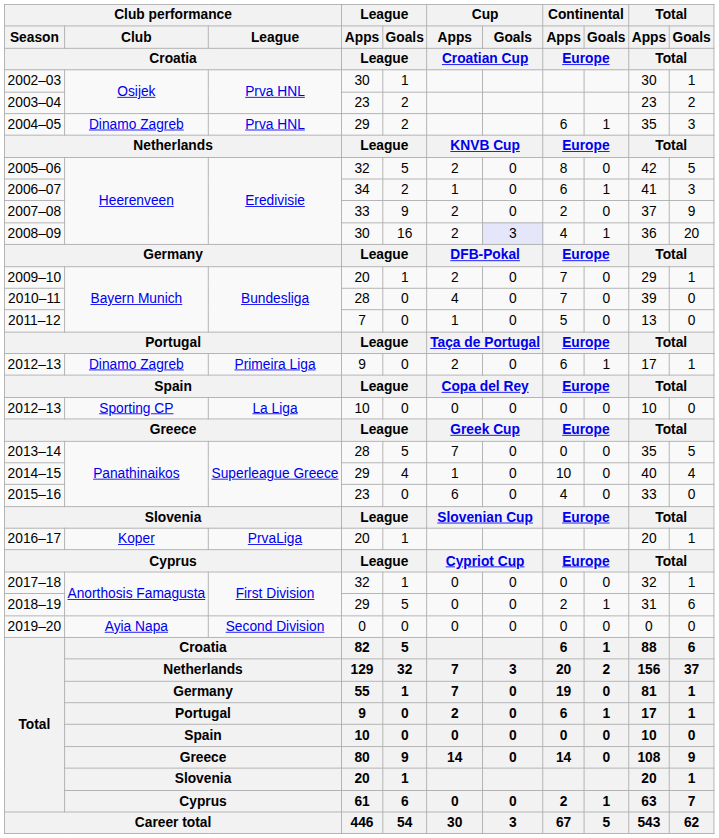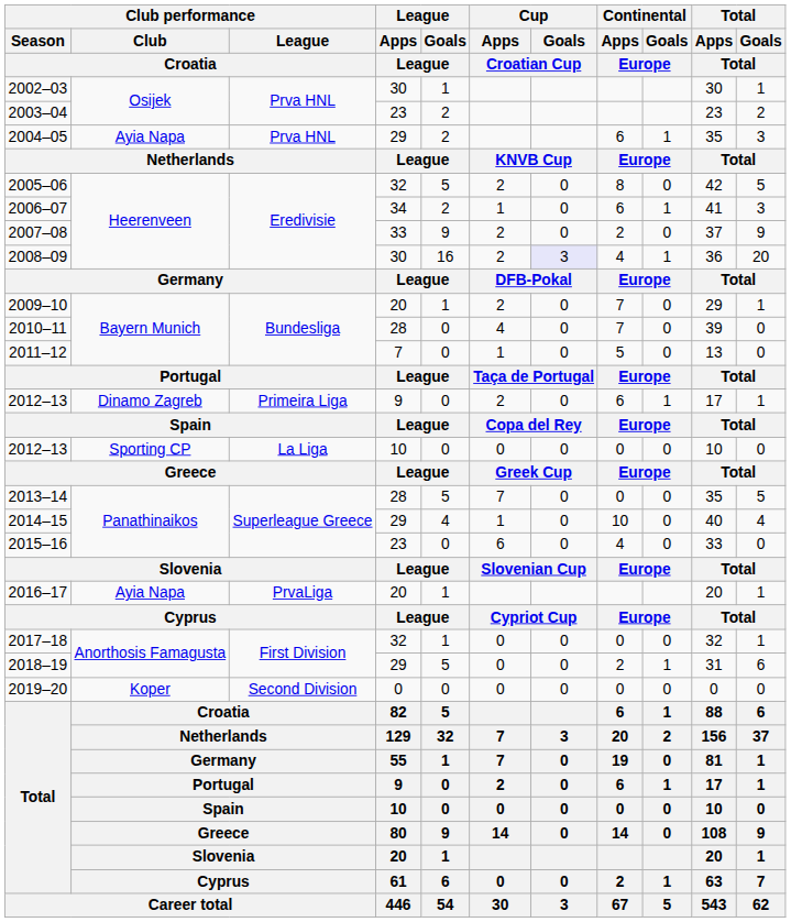 <table class="wikitable" style="text-align:center">
 <tr>
 <th colspan=3>Club performance</th>
 <th colspan=2>League</th>
 <th colspan=2>Cup</th>
 <th colspan=2>Continental</th>
 <th colspan=2>Total</th>
 </tr>
 <tr>
 <th>Season</th>
 <th>Club</th>
 <th>League</th>
 <th>Apps</th>
 <th>Goals</th>
 <th>Apps</th>
 <th>Goals</th>
 <th>Apps</th>
 <th>Goals</th>
 <th>Apps</th>
 <th>Goals</th>
 </tr>
 <tr>
 <th colspan=3>Croatia</th>
 <th colspan=2>League</th>
 <th colspan=2><a href='#'>Croatian Cup</a></th>
 <th colspan=2><a href='#'>Europe</a></th>
 <th colspan=2>Total</th>
 </tr>
 <tr>
 <td>2002–03</td>
 <td rowspan="2"><a href='#'>Osijek</a></td>
 <td rowspan="2"><a href='#'>Prva HNL</a></td>
 <td>30</td>
 <td>1</td>
 <td></td>
 <td></td>
 <td></td>
 <td></td>
 <td>30</td>
 <td>1</td>
 </tr>
 <tr>
 <td>2003–04</td>
 <td>23</td>
 <td>2</td>
 <td></td>
 <td></td>
 <td></td>
 <td></td>
 <td>23</td>
 <td>2</td>
 </tr>
 <tr>
 <td>2004–05</td>
-<td><a href='#'>Dinamo Zagreb</a></td>
+<td><a href='#'>Ayia Napa</a></td>
 <td><a href='#'>Prva HNL</a></td>
 <td>29</td>
 <td>2</td>
 <td></td>
 <td></td>
 <td>6</td>
 <td>1</td>
 <td>35</td>
 <td>3</td>
 </tr>
 <tr>
 <th colspan=3>Netherlands</th>
 <th colspan=2>League</th>
 <th colspan=2><a href='#'>KNVB Cup</a></th>
 <th colspan=2><a href='#'>Europe</a></th>
 <th colspan=2>Total</th>
 </tr>
 <tr>
 <td>2005–06</td>
 <td rowspan="4"><a href='#'>Heerenveen</a></td>
 <td rowspan="4"><a href='#'>Eredivisie</a></td>
 <td>32</td>
 <td>5</td>
 <td>2</td>
 <td>0</td>
 <td>8</td>
 <td>0</td>
 <td>42</td>
 <td>5</td>
 </tr>
 <tr>
 <td>2006–07</td>
 <td>34</td>
 <td>2</td>
 <td>1</td>
 <td>0</td>
 <td>6</td>
 <td>1</td>
 <td>41</td>
 <td>3</td>
 </tr>
 <tr>
 <td>2007–08</td>
 <td>33</td>
 <td>9</td>
 <td>2</td>
 <td>0</td>
 <td>2</td>
 <td>0</td>
 <td>37</td>
 <td>9</td>
 </tr>
 <tr>
 <td>2008–09</td>
 <td>30</td>
 <td>16</td>
 <td>2</td>
 <td style="background: lavender;">3</td>
 <td>4</td>
 <td>1</td>
 <td>36</td>
 <td>20</td>
 </tr>
 <tr>
 <th colspan=3>Germany</th>
 <th colspan=2>League</th>
 <th colspan=2><a href='#'>DFB-Pokal</a></th>
 <th colspan=2><a href='#'>Europe</a></th>
 <th colspan=2>Total</th>
 </tr>
 <tr>
 <td>2009–10</td>
 <td rowspan="3"><a href='#'>Bayern Munich</a></td>
 <td rowspan="3"><a href='#'>Bundesliga</a></td>
 <td>20</td>
 <td>1</td>
 <td>2</td>
 <td>0</td>
 <td>7</td>
 <td>0</td>
 <td>29</td>
 <td>1</td>
 </tr>
 <tr>
 <td>2010–11</td>
 <td>28</td>
 <td>0</td>
 <td>4</td>
 <td>0</td>
 <td>7</td>
 <td>0</td>
 <td>39</td>
 <td>0</td>
 </tr>
 <tr>
 <td>2011–12</td>
 <td>7</td>
 <td>0</td>
 <td>1</td>
 <td>0</td>
 <td>5</td>
 <td>0</td>
 <td>13</td>
 <td>0</td>
 </tr>
 <tr>
 <th colspan=3>Portugal</th>
 <th colspan=2>League</th>
 <th colspan=2><a href='#'>Taça de Portugal</a></th>
 <th colspan=2><a href='#'>Europe</a></th>
 <th colspan=2>Total</th>
 </tr>
 <tr>
 <td>2012–13</td>
 <td><a href='#'>Dinamo Zagreb</a></td>
 <td><a href='#'>Primeira Liga</a></td>
 <td>9</td>
 <td>0</td>
 <td>2</td>
 <td>0</td>
 <td>6</td>
 <td>1</td>
 <td>17</td>
 <td>1</td>
 </tr>
 <tr>
 <th colspan=3>Spain</th>
 <th colspan=2>League</th>
 <th colspan=2><a href='#'>Copa del Rey</a></th>
 <th colspan=2><a href='#'>Europe</a></th>
 <th colspan=2>Total</th>
 </tr>
 <tr>
 <td>2012–13</td>
 <td><a href='#'>Sporting CP</a></td>
 <td><a href='#'>La Liga</a></td>
 <td>10</td>
 <td>0</td>
 <td>0</td>
 <td>0</td>
 <td>0</td>
 <td>0</td>
 <td>10</td>
 <td>0</td>
 </tr>
 <tr>
 <th colspan=3>Greece</th>
 <th colspan=2>League</th>
 <th colspan=2><a href='#'>Greek Cup</a></th>
 <th colspan=2><a href='#'>Europe</a></th>
 <th colspan=2>Total</th>
 </tr>
 <tr>
 <td>2013–14</td>
 <td rowspan="3"><a href='#'>Panathinaikos</a></td>
 <td rowspan="3"><a href='#'>Superleague Greece</a></td>
 <td>28</td>
 <td>5</td>
 <td>7</td>
 <td>0</td>
 <td>0</td>
 <td>0</td>
 <td>35</td>
 <td>5</td>
 </tr>
 <tr>
 <td>2014–15</td>
 <td>29</td>
 <td>4</td>
 <td>1</td>
 <td>0</td>
 <td>10</td>
 <td>0</td>
 <td>40</td>
 <td>4</td>
 </tr>
 <tr>
 <td>2015–16</td>
 <td>23</td>
 <td>0</td>
 <td>6</td>
 <td>0</td>
 <td>4</td>
 <td>0</td>
 <td>33</td>
 <td>0</td>
 </tr>
 <tr>
 <th colspan=3>Slovenia</th>
 <th colspan=2>League</th>
 <th colspan=2><a href='#'>Slovenian Cup</a></th>
 <th colspan=2><a href='#'>Europe</a></th>
 <th colspan=2>Total</th>
 </tr>
 <tr>
 <td>2016–17</td>
-<td><a href='#'>Koper</a></td>
+<td><a href='#'>Ayia Napa</a></td>
 <td><a href='#'>PrvaLiga</a></td>
 <td>20</td>
 <td>1</td>
 <td></td>
 <td></td>
 <td></td>
 <td></td>
 <td>20</td>
 <td>1</td>
 </tr>
 <tr>
 <th colspan=3>Cyprus</th>
 <th colspan=2>League</th>
 <th colspan=2><a href='#'>Cypriot Cup</a></th>
 <th colspan=2><a href='#'>Europe</a></th>
 <th colspan=2>Total</th>
 </tr>
 <tr>
 <td>2017–18</td>
 <td rowspan="2"><a href='#'>Anorthosis Famagusta</a></td>
 <td rowspan="2"><a href='#'>First Division</a></td>
 <td>32</td>
 <td>1</td>
 <td>0</td>
 <td>0</td>
 <td>0</td>
 <td>0</td>
 <td>32</td>
 <td>1</td>
 </tr>
 <tr>
 <td>2018–19</td>
 <td>29</td>
 <td>5</td>
 <td>0</td>
 <td>0</td>
 <td>2</td>
 <td>1</td>
 <td>31</td>
 <td>6</td>
 </tr>
 <tr>
 <td>2019–20</td>
-<td><a href='#'>Ayia Napa</a></td>
+<td><a href='#'>Koper</a></td>
 <td><a href='#'>Second Division</a></td>
 <td>0</td>
 <td>0</td>
 <td>0</td>
 <td>0</td>
 <td>0</td>
 <td>0</td>
 <td>0</td>
 <td>0</td>
 </tr>
 <tr>
 <th rowspan=8>Total</th>
 <th colspan=2>Croatia</th>
 <th>82</th>
 <th>5</th>
 <th></th>
 <th></th>
 <th>6</th>
 <th>1</th>
 <th>88</th>
 <th>6</th>
 </tr>
 <tr>
 <th colspan=2>Netherlands</th>
 <th>129</th>
 <th>32</th>
 <th>7</th>
 <th>3</th>
 <th>20</th>
 <th>2</th>
 <th>156</th>
 <th>37</th>
 </tr>
 <tr>
 <th colspan=2>Germany</th>
 <th>55</th>
 <th>1</th>
 <th>7</th>
 <th>0</th>
 <th>19</th>
 <th>0</th>
 <th>81</th>
 <th>1</th>
 </tr>
 <tr>
 <th colspan=2>Portugal</th>
 <th>9</th>
 <th>0</th>
 <th>2</th>
 <th>0</th>
 <th>6</th>
 <th>1</th>
 <th>17</th>
 <th>1</th>
 </tr>
 <tr>
 <th colspan=2>Spain</th>
 <th>10</th>
 <th>0</th>
 <th>0</th>
 <th>0</th>
 <th>0</th>
 <th>0</th>
 <th>10</th>
 <th>0</th>
 </tr>
 <tr>
 <th colspan=2>Greece</th>
 <th>80</th>
 <th>9</th>
 <th>14</th>
 <th>0</th>
 <th>14</th>
 <th>0</th>
 <th>108</th>
 <th>9</th>
 </tr>
 <tr>
 <th colspan=2>Slovenia</th>
 <th>20</th>
 <th>1</th>
 <th></th>
 <th></th>
 <th></th>
 <th></th>
 <th>20</th>
 <th>1</th>
 </tr>
 <tr>
 <th colspan=2>Cyprus</th>
 <th>61</th>
 <th>6</th>
 <th>0</th>
 <th>0</th>
 <th>2</th>
 <th>1</th>
 <th>63</th>
 <th>7</th>
 </tr>
 <tr>
 <th colspan=3>Career total</th>
 <th>446</th>
 <th>54</th>
 <th>30</th>
 <th>3</th>
 <th>67</th>
 <th>5</th>
 <th>543</th>
 <th>62</th>
 </tr>
 </table>
